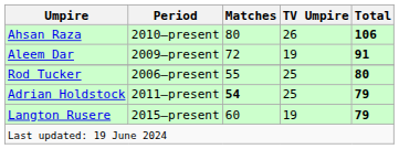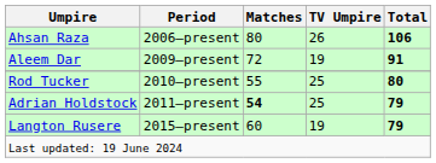 <table class="wikitable sortable">
 <tr>
 <th>Umpire</th>
 <th>Period</th>
 <th>Matches</th>
 <th>TV Umpire</th>
 <th>Total</th>
 </tr>
 <tr style="background:#cfc;">
 <td> <a href='#'>Ahsan Raza</a></td>
-<td>2010–present</td>
+<td>2006–present</td>
 <td>80</td>
 <td>26</td>
 <td><strong>106</strong></td>
 </tr>
 <tr style="background:#cfc;">
 <td> <a href='#'>Aleem Dar</a></td>
 <td>2009–present</td>
 <td>72</td>
 <td>19</td>
 <td><strong>91</strong></td>
 </tr>
 <tr |- style="background:#cfc;">
 </tr>
 <tr style="background:#cfc;">
 <td> <a href='#'>Rod Tucker</a></td>
-<td>2006–present</td>
+<td>2010–present</td>
 <td>55</td>
 <td>25</td>
 <td><strong>80</strong></td>
 </tr>
 <tr style="background:#cfc;">
 <td> <a href='#'>Adrian Holdstock</a></td>
 <td>2011–present</td>
 <td><strong>54</strong></td>
 <td>25</td>
 <td><strong>79</strong></td>
 </tr>
 <tr style="background:#cfc;">
 <td> <a href='#'>Langton Rusere</a></td>
 <td>2015–present</td>
 <td>60</td>
 <td>19</td>
 <td><strong>79</strong></td>
 </tr>
 <tr>
 <td colspan=8><small>Last updated: 19 June 2024</small></td>
 </tr>
 </table>
